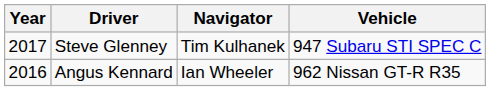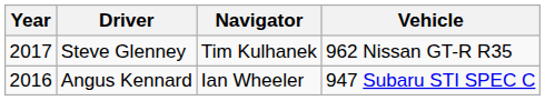 <table class="wikitable sortable" style="font-size: 90%;">
 <tr>
 <th scope="col">Year</th>
 <th scope="col">Driver</th>
 <th scope="col">Navigator</th>
 <th scope="col">Vehicle</th>
 </tr>
 <tr>
 <td>2017</td>
 <td>Steve Glenney</td>
 <td>Tim Kulhanek</td>
-<td>947 <a href='#'>Subaru STI SPEC C</a></td>
+<td>962 Nissan GT-R R35</td>
 </tr>
 <tr>
 <td>2016</td>
 <td>Angus Kennard</td>
 <td>Ian Wheeler</td>
-<td>962 Nissan GT-R R35</td>
+<td>947 <a href='#'>Subaru STI SPEC C</a></td>
 </tr>
 </table>
